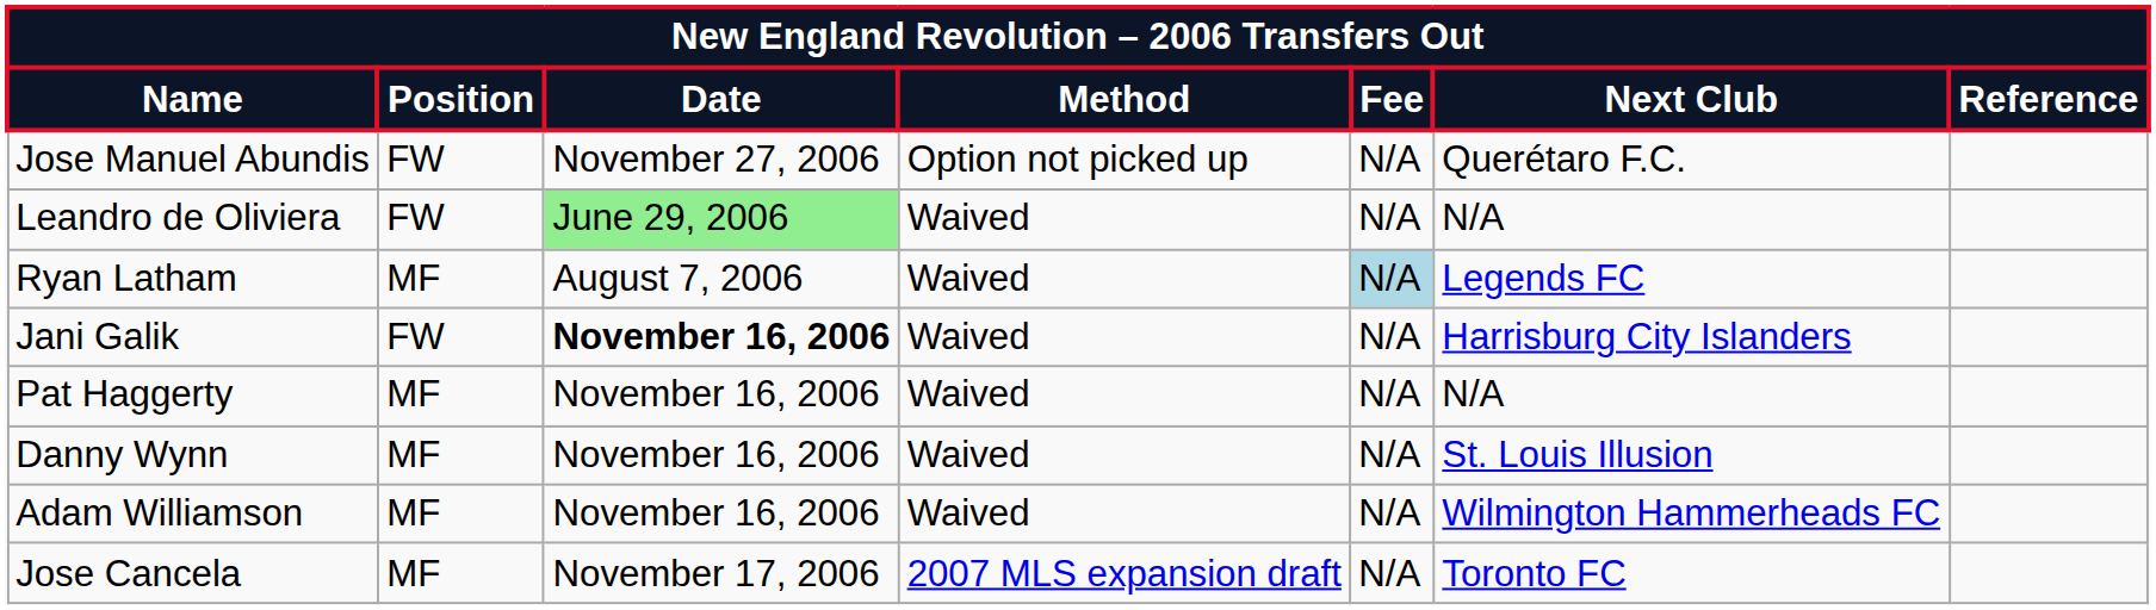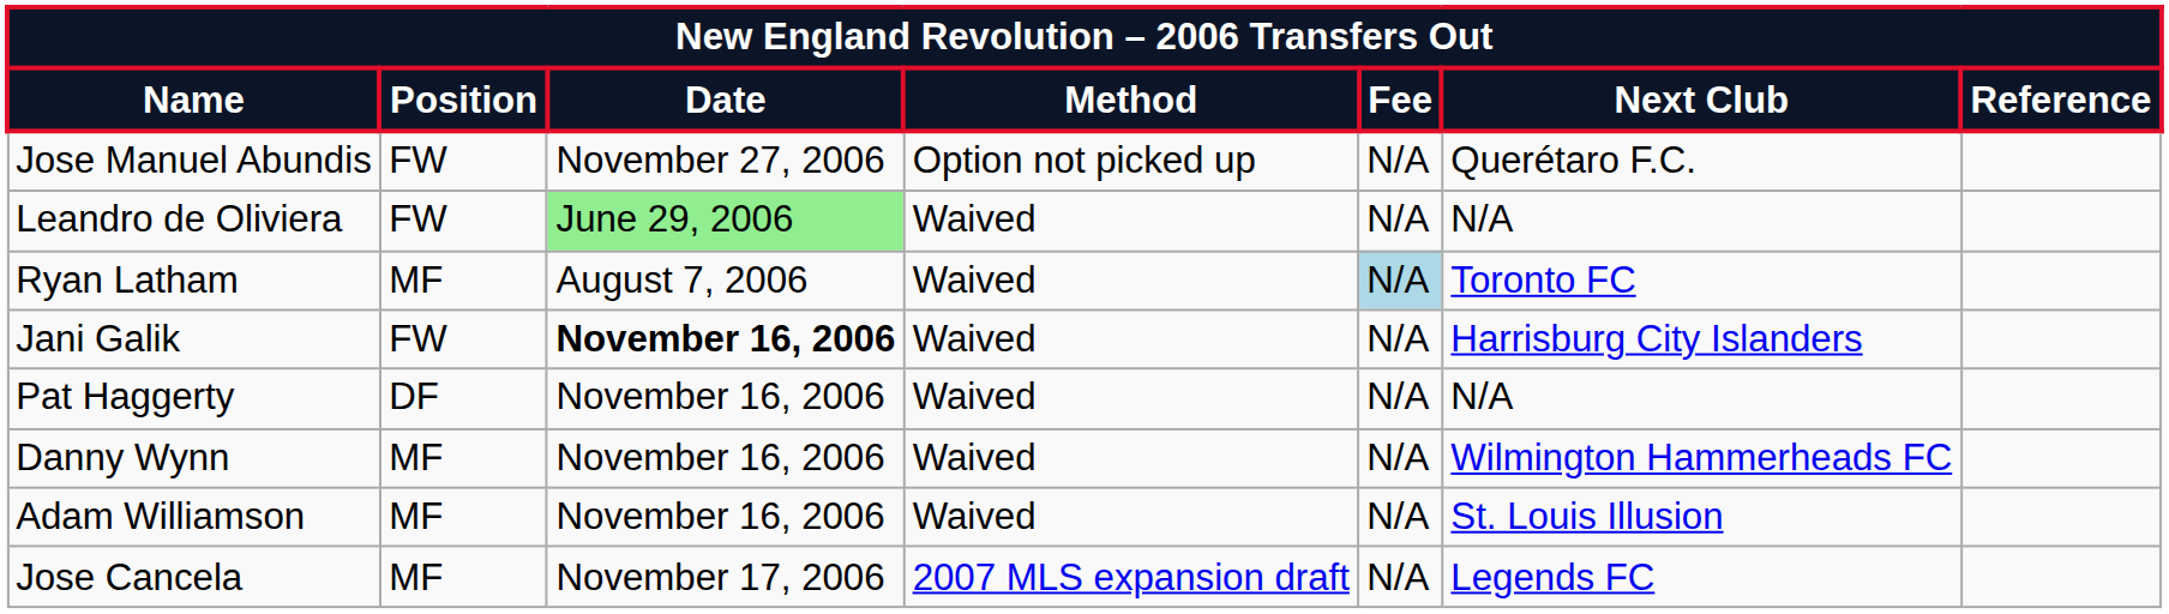 <table class="wikitable">
 <tr>
 <th colspan="8" style="background:#0c1527; color:#fff; border:2px solid #e20e2a; text-align: center; font-weight:bold;">New England Revolution – 2006 Transfers Out</th>
 </tr>
 <tr>
 <th style="background:#0c1527; color:#fff; border:2px solid #e20e2a;" scope="col">Name</th>
 <th style="background:#0c1527; color:#fff; border:2px solid #e20e2a;" scope="col">Position</th>
 <th style="background:#0c1527; color:#fff; border:2px solid #e20e2a;" scope="col">Date</th>
 <th style="background:#0c1527; color:#fff; border:2px solid #e20e2a;" scope="col">Method</th>
 <th style="background:#0c1527; color:#fff; border:2px solid #e20e2a;" scope="col">Fee</th>
 <th style="background:#0c1527; color:#fff; border:2px solid #e20e2a;" scope="col">Next Club</th>
 <th style="background:#0c1527; color:#fff; border:2px solid #e20e2a;" scope="col">Reference</th>
 </tr>
 <tr>
 <td>Jose Manuel Abundis</td>
 <td>FW</td>
 <td>November 27, 2006</td>
 <td>Option not picked up</td>
 <td>N/A</td>
 <td>Querétaro F.C.</td>
 <td></td>
 </tr>
 <tr>
 <td>Leandro de Oliviera</td>
 <td>FW</td>
 <td style="background: lightgreen;">June 29, 2006</td>
 <td>Waived</td>
 <td>N/A</td>
 <td>N/A</td>
 <td></td>
 </tr>
 <tr>
 <td>Ryan Latham</td>
 <td>MF</td>
 <td>August 7, 2006</td>
 <td>Waived</td>
 <td style="background: lightblue;">N/A</td>
-<td><a href='#'>Legends FC</a></td>
+<td><a href='#'>Toronto FC</a></td>
 <td></td>
 </tr>
 <tr>
 <td>Jani Galik</td>
 <td>FW</td>
 <td><strong>November 16, 2006</strong></td>
 <td>Waived</td>
 <td>N/A</td>
 <td><a href='#'>Harrisburg City Islanders</a></td>
 <td></td>
 </tr>
 <tr>
 <td>Pat Haggerty</td>
-<td>MF</td>
+<td>DF</td>
 <td>November 16, 2006</td>
 <td>Waived</td>
 <td>N/A</td>
 <td>N/A</td>
 <td></td>
 </tr>
 <tr>
 <td>Danny Wynn</td>
 <td>MF</td>
 <td>November 16, 2006</td>
 <td>Waived</td>
 <td>N/A</td>
-<td><a href='#'>St. Louis Illusion</a></td>
+<td><a href='#'>Wilmington Hammerheads FC</a></td>
 <td></td>
 </tr>
 <tr>
 <td>Adam Williamson</td>
 <td>MF</td>
 <td>November 16, 2006</td>
 <td>Waived</td>
 <td>N/A</td>
-<td><a href='#'>Wilmington Hammerheads FC</a></td>
+<td><a href='#'>St. Louis Illusion</a></td>
 <td></td>
 </tr>
 <tr>
 <td>Jose Cancela</td>
 <td>MF</td>
 <td>November 17, 2006</td>
 <td><a href='#'>2007 MLS expansion draft</a></td>
 <td>N/A</td>
-<td><a href='#'>Toronto FC</a></td>
+<td><a href='#'>Legends FC</a></td>
 <td></td>
 </tr>
 </table>
